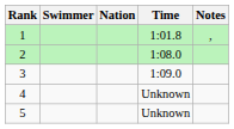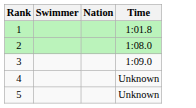 <table class="wikitable sortable" style="text-align:center">
 <tr>
 <th>Rank</th>
 <th>Swimmer</th>
 <th>Nation</th>
 <th>Time</th>
-<th>Notes</th>
 </tr>
 <tr bgcolor=bbf3bb>
 <td>1</td>
 <td align=left></td>
 <td align=left></td>
 <td>1:01.8</td>
-<td>, </td>
 </tr>
 <tr bgcolor=bbf3bb>
 <td>2</td>
 <td align=left></td>
 <td align=left></td>
 <td>1:08.0</td>
-<td></td>
 </tr>
 <tr>
 <td>3</td>
 <td align=left></td>
 <td align=left></td>
 <td>1:09.0</td>
-<td></td>
 </tr>
 <tr>
 <td>4</td>
 <td align=left></td>
 <td align=left></td>
 <td>Unknown</td>
-<td></td>
 </tr>
 <tr>
 <td>5</td>
 <td align=left></td>
 <td align=left></td>
 <td>Unknown</td>
-<td></td>
 </tr>
 </table>
